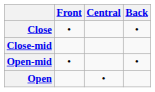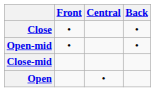 <table class="wikitable" style="text-align:center;">
 <tr>
 <th></th>
 <th><a href='#'>Front</a></th>
 <th><a href='#'>Central</a></th>
 <th><a href='#'>Back</a></th>
 </tr>
 <tr>
 <th style="text-align:right"><a href='#'>Close</a></th>
 <td> • </td>
 <td></td>
 <td> • </td>
 </tr>
 <tr>
+<th style="text-align:right"><a href='#'>Open-mid</a></th>
+<td> • </td>
+<td></td>
+<td> • </td>
+</tr>
+<tr>
 <th style="text-align:right"><a href='#'>Close-mid</a></th>
 <td></td>
 <td></td>
 <td></td>
-</tr>
-<tr>
-<th style="text-align:right"><a href='#'>Open-mid</a></th>
-<td> • </td>
-<td></td>
-<td> • </td>
 </tr>
 <tr>
 <th style="text-align:right"><a href='#'>Open</a></th>
 <td></td>
 <td> • </td>
 <td></td>
 </tr>
 </table>
